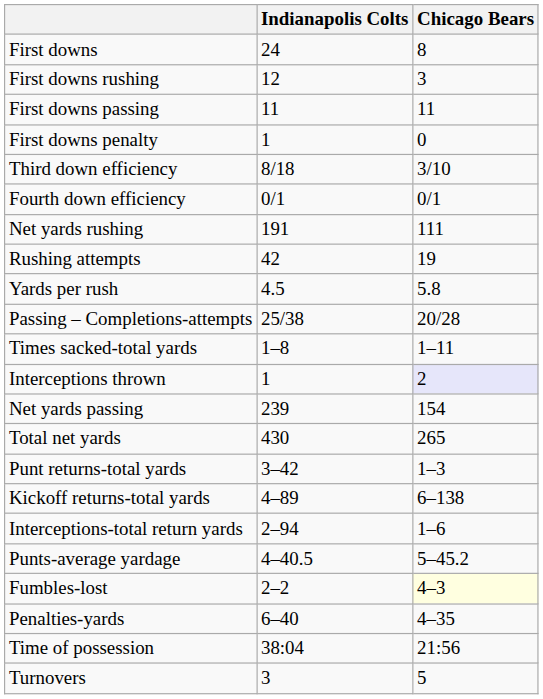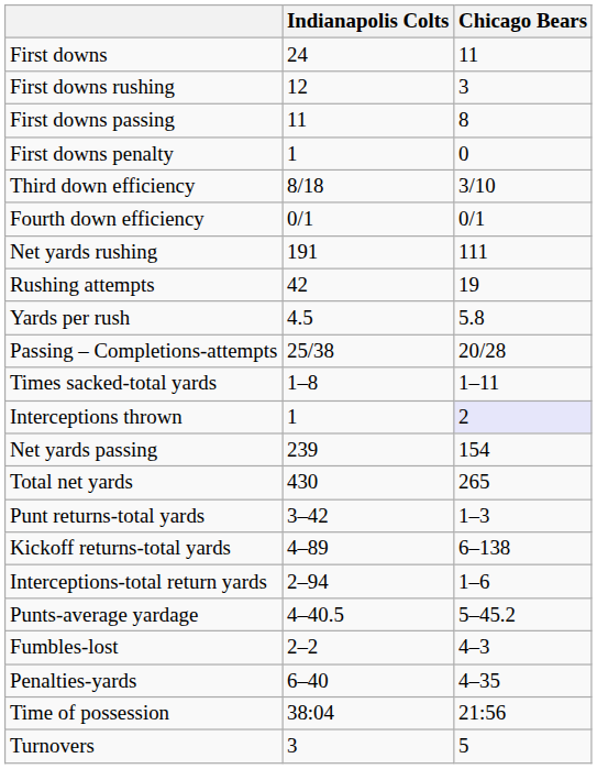 <table class="wikitable">
 <tr>
 <th></th>
 <th><strong>Indianapolis Colts</strong></th>
 <th><strong>Chicago Bears</strong></th>
 </tr>
 <tr>
 <td>First downs</td>
 <td>24</td>
-<td>8</td>
+<td>11</td>
 </tr>
 <tr>
 <td>First downs rushing</td>
 <td>12</td>
 <td>3</td>
 </tr>
 <tr>
 <td>First downs passing</td>
 <td>11</td>
-<td>11</td>
+<td>8</td>
 </tr>
 <tr>
 <td>First downs penalty</td>
 <td>1</td>
 <td>0</td>
 </tr>
 <tr>
 <td>Third down efficiency</td>
 <td>8/18</td>
 <td>3/10</td>
 </tr>
 <tr>
 <td>Fourth down efficiency</td>
 <td>0/1</td>
 <td>0/1</td>
 </tr>
 <tr>
 <td>Net yards rushing</td>
 <td>191</td>
 <td>111</td>
 </tr>
 <tr>
 <td>Rushing attempts</td>
 <td>42</td>
 <td>19</td>
 </tr>
 <tr>
 <td>Yards per rush</td>
 <td>4.5</td>
 <td>5.8</td>
 </tr>
 <tr>
 <td>Passing – Completions-attempts</td>
 <td>25/38</td>
 <td>20/28</td>
 </tr>
 <tr>
 <td>Times sacked-total yards</td>
 <td>1–8</td>
 <td>1–11</td>
 </tr>
 <tr>
 <td>Interceptions thrown</td>
 <td>1</td>
 <td style="background: lavender;">2</td>
 </tr>
 <tr>
 <td>Net yards passing</td>
 <td>239</td>
 <td>154</td>
 </tr>
 <tr>
 <td>Total net yards</td>
 <td>430</td>
 <td>265</td>
 </tr>
 <tr>
 <td>Punt returns-total yards</td>
 <td>3–42</td>
 <td>1–3</td>
 </tr>
 <tr>
 <td>Kickoff returns-total yards</td>
 <td>4–89</td>
 <td>6–138</td>
 </tr>
 <tr>
 <td>Interceptions-total return yards</td>
 <td>2–94</td>
 <td>1–6</td>
 </tr>
 <tr>
 <td>Punts-average yardage</td>
 <td>4–40.5</td>
 <td>5–45.2</td>
 </tr>
 <tr>
 <td>Fumbles-lost</td>
 <td>2–2</td>
-<td style="background: lightyellow;">4–3</td>
+<td>4–3</td>
 </tr>
 <tr>
 <td>Penalties-yards</td>
 <td>6–40</td>
 <td>4–35</td>
 </tr>
 <tr>
 <td>Time of possession</td>
 <td>38:04</td>
 <td>21:56</td>
 </tr>
 <tr>
 <td>Turnovers</td>
 <td>3</td>
 <td>5</td>
 </tr>
 </table>
